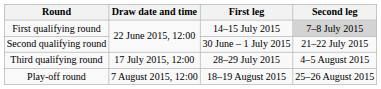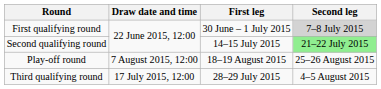 <table class="wikitable" style="text-align:center">
 <tr>
 <th>Round</th>
 <th>Draw date and time</th>
 <th>First leg</th>
 <th>Second leg</th>
 </tr>
 <tr>
 <td>First qualifying round</td>
 <td rowspan=2>22 June 2015, 12:00</td>
-<td>14–15 July 2015</td>
+<td>30 June – 1 July 2015</td>
 <td style="background: lightgrey;">7–8 July 2015</td>
 </tr>
 <tr>
 <td>Second qualifying round</td>
-<td>30 June – 1 July 2015</td>
-<td>21–22 July 2015</td>
+<td>14–15 July 2015</td>
+<td style="background: lightgreen;">21–22 July 2015</td>
+</tr>
+<tr>
+<td>Play-off round</td>
+<td>7 August 2015, 12:00</td>
+<td>18–19 August 2015</td>
+<td>25–26 August 2015</td>
 </tr>
 <tr>
 <td>Third qualifying round</td>
 <td>17 July 2015, 12:00</td>
 <td>28–29 July 2015</td>
 <td>4–5 August 2015</td>
 </tr>
-<tr>
-<td>Play-off round</td>
-<td>7 August 2015, 12:00</td>
-<td>18–19 August 2015</td>
-<td>25–26 August 2015</td>
-</tr>
 </table>
